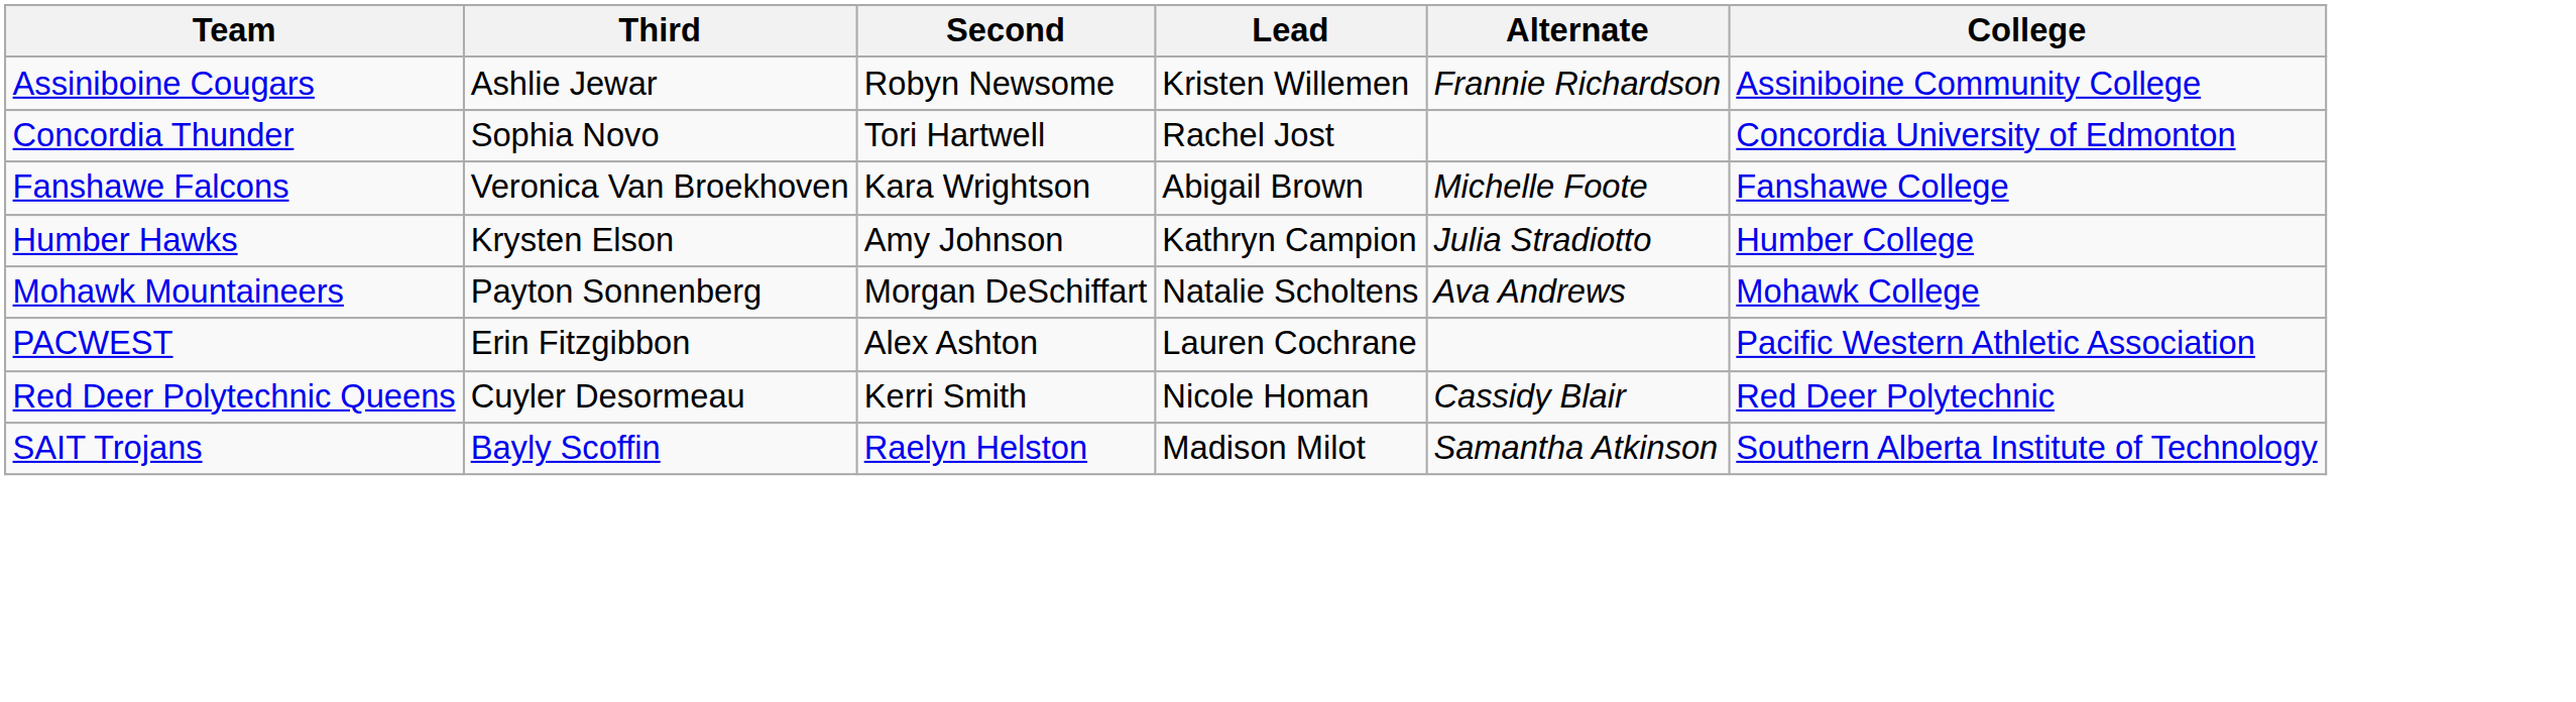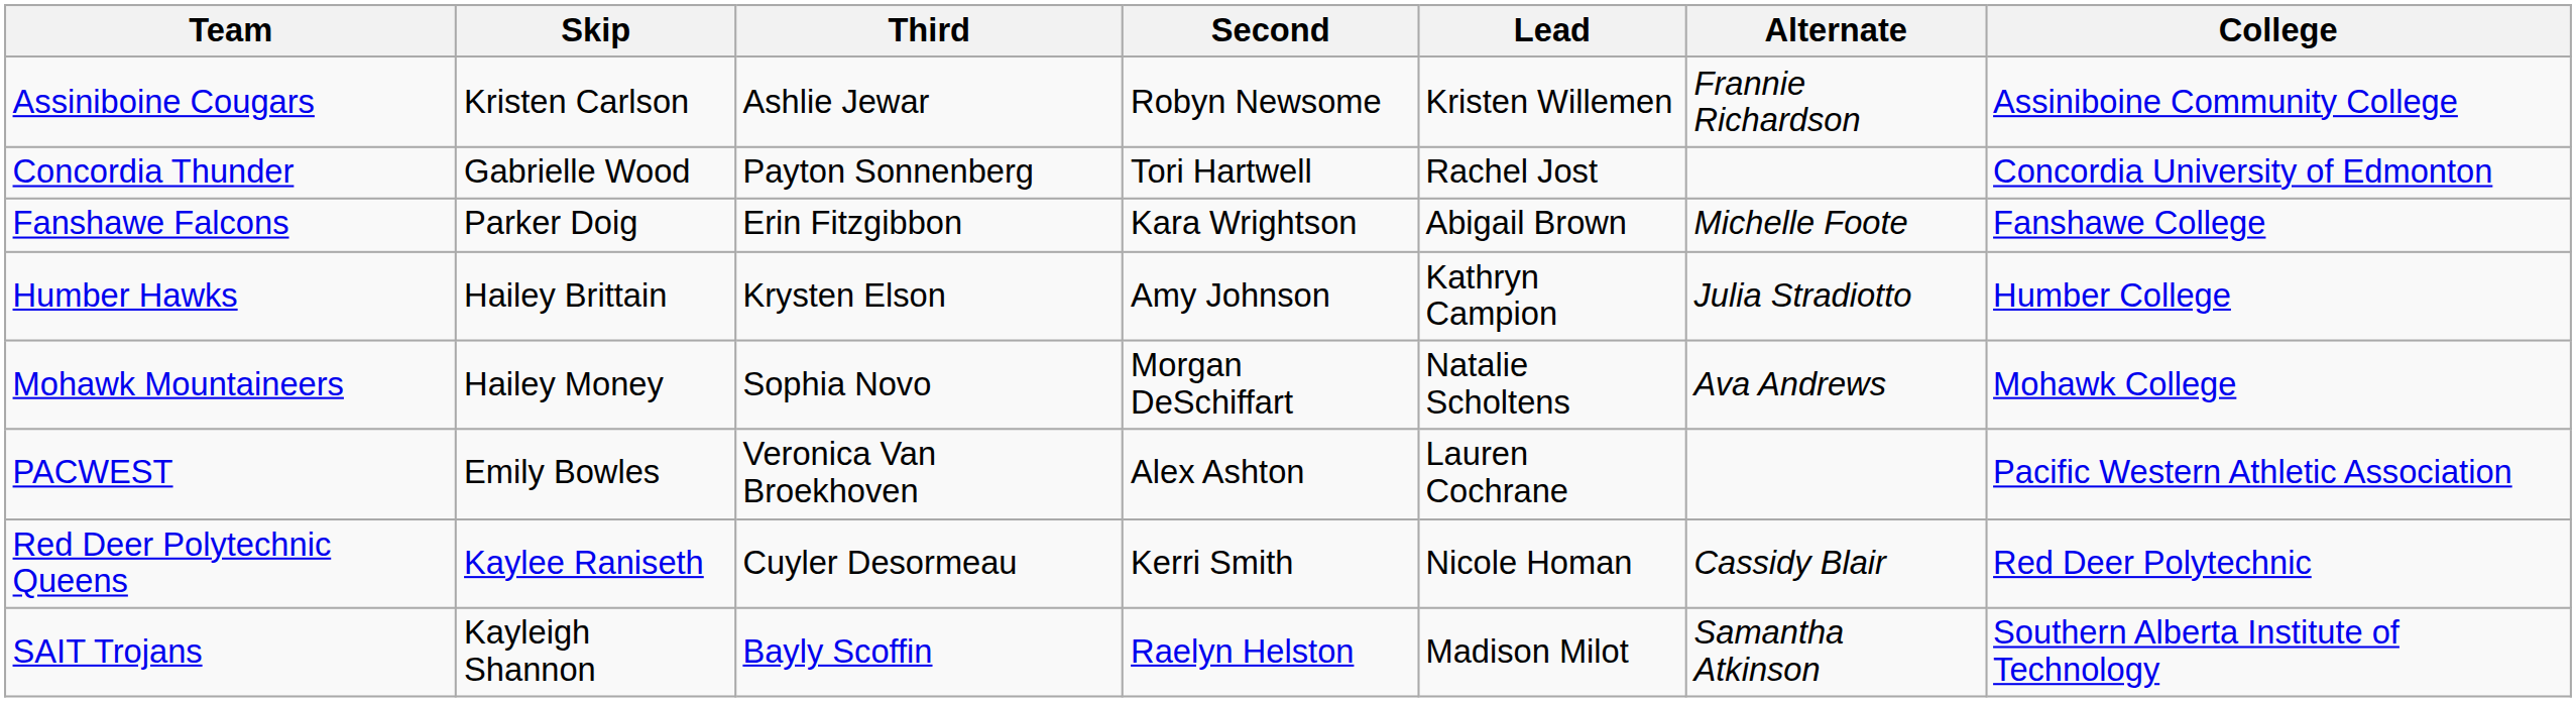 <table class="wikitable">
 <tr>
 <th scope="col">Team</th>
+<th scope="col">Skip</th>
 <th scope="col">Third</th>
 <th scope="col">Second</th>
 <th scope="col">Lead</th>
 <th scope="col">Alternate</th>
 <th scope="col">College</th>
 </tr>
 <tr>
 <td><a href='#'>Assiniboine Cougars</a></td>
+<td>Kristen Carlson</td>
 <td>Ashlie Jewar</td>
 <td>Robyn Newsome</td>
 <td>Kristen Willemen</td>
 <td><em>Frannie Richardson</em></td>
 <td> <a href='#'>Assiniboine Community College</a></td>
 </tr>
 <tr>
 <td><a href='#'>Concordia Thunder</a></td>
-<td>Sophia Novo</td>
+<td>Gabrielle Wood</td>
+<td>Payton Sonnenberg</td>
 <td>Tori Hartwell</td>
 <td>Rachel Jost</td>
 <td></td>
 <td> <a href='#'>Concordia University of Edmonton</a></td>
 </tr>
 <tr>
 <td><a href='#'>Fanshawe Falcons</a></td>
-<td>Veronica Van Broekhoven</td>
+<td>Parker Doig</td>
+<td>Erin Fitzgibbon</td>
 <td>Kara Wrightson</td>
 <td>Abigail Brown</td>
 <td><em>Michelle Foote</em></td>
 <td> <a href='#'>Fanshawe College</a></td>
 </tr>
 <tr>
 <td><a href='#'>Humber Hawks</a></td>
+<td>Hailey Brittain</td>
 <td>Krysten Elson</td>
 <td>Amy Johnson</td>
 <td>Kathryn Campion</td>
 <td><em>Julia Stradiotto</em></td>
 <td> <a href='#'>Humber College</a></td>
 </tr>
 <tr>
 <td><a href='#'>Mohawk Mountaineers</a></td>
-<td>Payton Sonnenberg</td>
+<td>Hailey Money</td>
+<td>Sophia Novo</td>
 <td>Morgan DeSchiffart</td>
 <td>Natalie Scholtens</td>
 <td><em>Ava Andrews</em></td>
 <td> <a href='#'>Mohawk College</a></td>
 </tr>
 <tr>
 <td><a href='#'>PACWEST</a></td>
-<td>Erin Fitzgibbon</td>
+<td>Emily Bowles</td>
+<td>Veronica Van Broekhoven</td>
 <td>Alex Ashton</td>
 <td>Lauren Cochrane</td>
 <td></td>
 <td> <a href='#'>Pacific Western Athletic Association</a></td>
 </tr>
 <tr>
 <td><a href='#'>Red Deer Polytechnic Queens</a></td>
+<td><a href='#'>Kaylee Raniseth</a></td>
 <td>Cuyler Desormeau</td>
 <td>Kerri Smith</td>
 <td>Nicole Homan</td>
 <td><em>Cassidy Blair</em></td>
 <td> <a href='#'>Red Deer Polytechnic</a></td>
 </tr>
 <tr>
 <td><a href='#'>SAIT Trojans</a></td>
+<td>Kayleigh Shannon</td>
 <td><a href='#'>Bayly Scoffin</a></td>
 <td><a href='#'>Raelyn Helston</a></td>
 <td>Madison Milot</td>
 <td><em>Samantha Atkinson</em></td>
 <td> <a href='#'>Southern Alberta Institute of Technology</a></td>
 </tr>
 </table>
